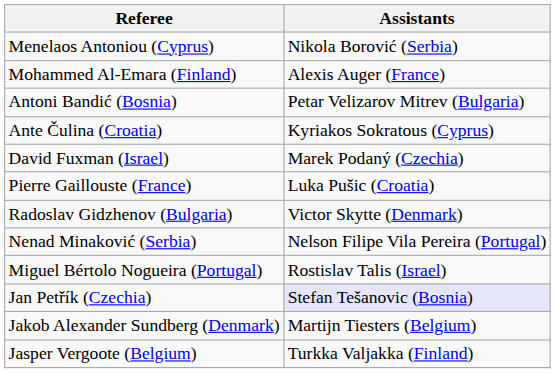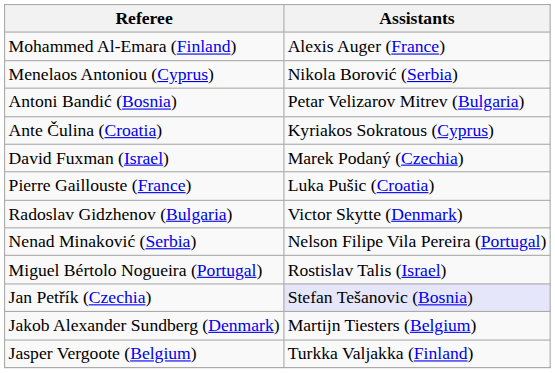 <table class="wikitable">
 <tr>
 <th>Referee</th>
 <th>Assistants</th>
 </tr>
 <tr>
+<td> Mohammed Al-Emara (<a href='#'>Finland</a>)</td>
+<td> Alexis Auger (<a href='#'>France</a>)</td>
+</tr>
+<tr>
 <td> Menelaos Antoniou (<a href='#'>Cyprus</a>)</td>
 <td> Nikola Borović (<a href='#'>Serbia</a>)</td>
-</tr>
-<tr>
-<td> Mohammed Al-Emara (<a href='#'>Finland</a>)</td>
-<td> Alexis Auger (<a href='#'>France</a>)</td>
 </tr>
 <tr>
 <td> Antoni Bandić (<a href='#'>Bosnia</a>)</td>
 <td> Petar Velizarov Mitrev (<a href='#'>Bulgaria</a>)</td>
 </tr>
 <tr>
 <td> Ante Čulina (<a href='#'>Croatia</a>)</td>
 <td> Kyriakos Sokratous (<a href='#'>Cyprus</a>)</td>
 </tr>
 <tr>
 <td> David Fuxman (<a href='#'>Israel</a>)</td>
 <td> Marek Podaný (<a href='#'>Czechia</a>)</td>
 </tr>
 <tr>
 <td> Pierre Gaillouste (<a href='#'>France</a>)</td>
 <td> Luka Pušic (<a href='#'>Croatia</a>)</td>
 </tr>
 <tr>
 <td> Radoslav Gidzhenov (<a href='#'>Bulgaria</a>)</td>
 <td> Victor Skytte (<a href='#'>Denmark</a>)</td>
 </tr>
 <tr>
 <td> Nenad Minaković (<a href='#'>Serbia</a>)</td>
 <td> Nelson Filipe Vila Pereira (<a href='#'>Portugal</a>)</td>
 </tr>
 <tr>
 <td> Miguel Bértolo Nogueira (<a href='#'>Portugal</a>)</td>
 <td> Rostislav Talis (<a href='#'>Israel</a>)</td>
 </tr>
 <tr>
 <td> Jan Petřík (<a href='#'>Czechia</a>)</td>
 <td style="background: lavender;"> Stefan Tešanovic (<a href='#'>Bosnia</a>)</td>
 </tr>
 <tr>
 <td> Jakob Alexander Sundberg (<a href='#'>Denmark</a>)</td>
 <td> Martijn Tiesters (<a href='#'>Belgium</a>)</td>
 </tr>
 <tr>
 <td> Jasper Vergoote (<a href='#'>Belgium</a>)</td>
 <td> Turkka Valjakka (<a href='#'>Finland</a>)</td>
 </tr>
 <tr>
 </tr>
 </table>
